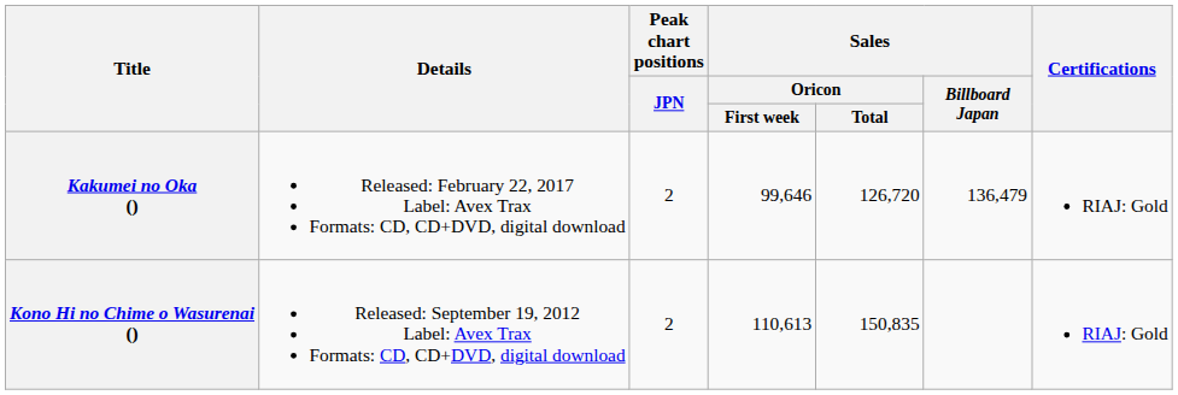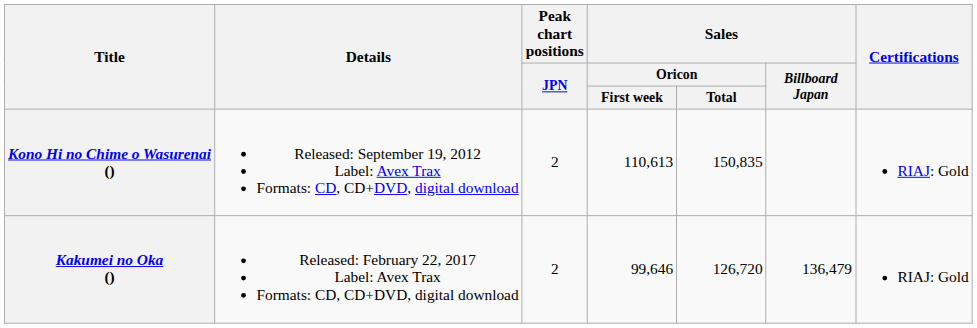 <table class="wikitable plainrowheaders" style="text-align:center;">
 <tr>
 <th rowspan="3">Title</th>
 <th rowspan="3">Details</th>
 <th colspan="1">Peak chart positions</th>
 <th colspan="3">Sales</th>
 <th rowspan="3"><a href='#'>Certifications</a></th>
 </tr>
 <tr>
 <th rowspan="2" style="width:3em;font-size:90%;"><a href='#'>JPN</a><br></th>
 <th style="width:6em;font-size:90%;" colspan="2">Oricon</th>
 <th style="width:6em;font-size:90%;" rowspan="2"><em>Billboard<br>Japan</em></th>
 </tr>
 <tr>
 <th style="width:6em;font-size:90%;">First week</th>
 <th style="width:6em;font-size:90%;">Total</th>
 </tr>
 <tr>
+<th scope="row"><em><a href='#'>Kono Hi no Chime o Wasurenai</a></em><br>()</th>
+<td><br><ul><li>Released: September 19, 2012</li><li>Label: <a href='#'>Avex Trax</a></li><li>Formats: <a href='#'>CD</a>, CD+<a href='#'>DVD</a>, <a href='#'>digital download</a></li></ul></td>
+<td>2</td>
+<td align="right">110,613</td>
+<td align="right">150,835</td>
+<td></td>
+<td><br><ul><li><a href='#'>RIAJ</a>: Gold</li></ul></td>
+</tr>
+<tr>
 <th scope="row"><em><a href='#'>Kakumei no Oka</a></em><br>()</th>
 <td><br><ul><li>Released: February 22, 2017</li><li>Label: Avex Trax</li><li>Formats: CD, CD+DVD, digital download</li></ul></td>
 <td>2</td>
 <td align="right">99,646</td>
 <td align="right">126,720</td>
 <td align="right">136,479</td>
 <td><br><ul><li>RIAJ: Gold</li></ul></td>
 </tr>
-<tr>
-<th scope="row"><em><a href='#'>Kono Hi no Chime o Wasurenai</a></em><br>()</th>
-<td><br><ul><li>Released: September 19, 2012</li><li>Label: <a href='#'>Avex Trax</a></li><li>Formats: <a href='#'>CD</a>, CD+<a href='#'>DVD</a>, <a href='#'>digital download</a></li></ul></td>
-<td>2</td>
-<td align="right">110,613</td>
-<td align="right">150,835</td>
-<td></td>
-<td><br><ul><li><a href='#'>RIAJ</a>: Gold</li></ul></td>
-</tr>
 </table>
